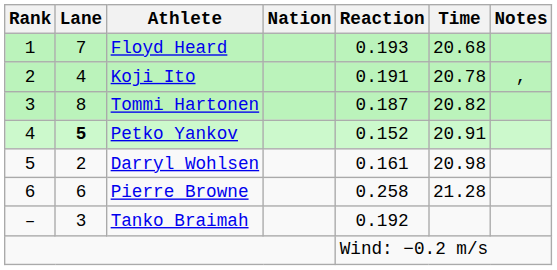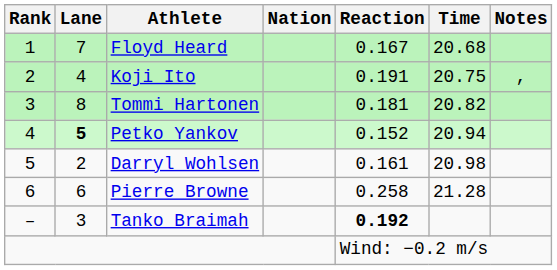 <table class="wikitable sortable" style="text-align:center">
 <tr>
 <th>Rank</th>
 <th>Lane</th>
 <th>Athlete</th>
 <th>Nation</th>
 <th>Reaction</th>
 <th>Time</th>
 <th>Notes</th>
 </tr>
 <tr bgcolor = "bbf3bb">
 <td>1</td>
 <td>7</td>
 <td align="left"><a href='#'>Floyd Heard</a></td>
 <td align="left"></td>
-<td>0.193</td>
+<td>0.167</td>
 <td>20.68</td>
 <td></td>
 </tr>
 <tr bgcolor = "bbf3bb">
 <td>2</td>
 <td>4</td>
 <td align="left"><a href='#'>Koji Ito</a></td>
 <td align="left"></td>
 <td>0.191</td>
-<td>20.78</td>
+<td>20.75</td>
 <td>, </td>
 </tr>
 <tr bgcolor = "bbf3bb">
 <td>3</td>
 <td>8</td>
 <td align="left"><a href='#'>Tommi Hartonen</a></td>
 <td align="left"></td>
-<td>0.187</td>
+<td>0.181</td>
 <td>20.82</td>
 <td></td>
 </tr>
 <tr bgcolor = "ccf9cc">
 <td>4</td>
 <td><strong>5</strong></td>
 <td align="left"><a href='#'>Petko Yankov</a></td>
 <td align="left"></td>
 <td>0.152</td>
-<td>20.91</td>
+<td>20.94</td>
 <td></td>
 </tr>
 <tr>
 <td>5</td>
 <td>2</td>
 <td align="left"><a href='#'>Darryl Wohlsen</a></td>
 <td align="left"></td>
 <td>0.161</td>
 <td>20.98</td>
 <td></td>
 </tr>
 <tr>
 <td>6</td>
 <td>6</td>
 <td align="left"><a href='#'>Pierre Browne</a></td>
 <td align="left"></td>
 <td>0.258</td>
 <td>21.28</td>
 <td></td>
 </tr>
 <tr>
 <td data-sort-value=7>–</td>
 <td>3</td>
 <td align="left"><a href='#'>Tanko Braimah</a></td>
 <td align="left"></td>
-<td>0.192</td>
+<td><strong>0.192</strong></td>
 <td data-sort-value=99.99></td>
 <td></td>
 </tr>
 <tr class="sortbottom">
 <td colspan=4></td>
 <td colspan="3" style="text-align:left;">Wind: −0.2 m/s</td>
 </tr>
 </table>
